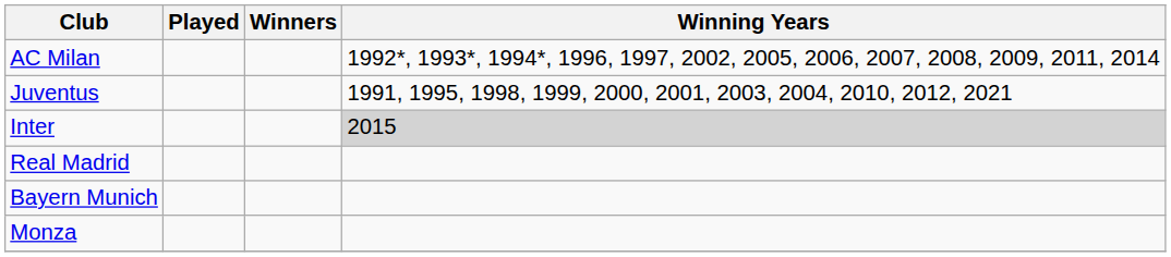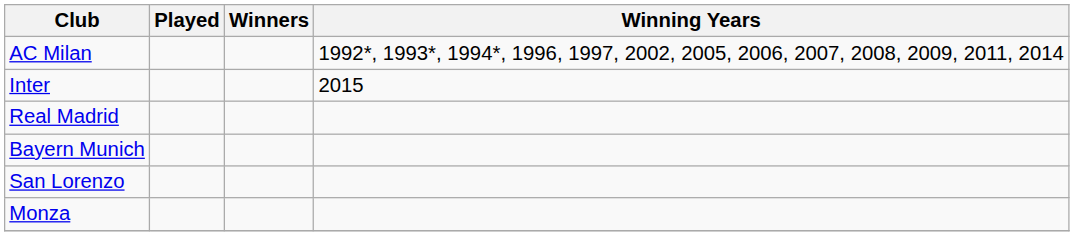 <table class="wikitable">
 <tr>
 <th>Club</th>
 <th>Played</th>
 <th>Winners</th>
 <th>Winning Years</th>
 </tr>
 <tr>
 <td><a href='#'>AC Milan</a></td>
 <td></td>
 <td></td>
 <td>1992*, 1993*, 1994*, 1996, 1997, 2002, 2005, 2006, 2007, 2008, 2009, 2011, 2014</td>
 </tr>
 <tr>
-<td><a href='#'>Juventus</a></td>
-<td></td>
-<td></td>
-<td>1991, 1995, 1998, 1999, 2000, 2001, 2003, 2004, 2010, 2012, 2021</td>
-</tr>
-<tr>
 <td><a href='#'>Inter</a></td>
 <td></td>
 <td></td>
-<td style="background: lightgrey;">2015</td>
+<td>2015</td>
 </tr>
 <tr>
 <td><a href='#'>Real Madrid</a></td>
 <td></td>
 <td></td>
 <td></td>
 </tr>
 <tr>
 <td><a href='#'>Bayern Munich</a></td>
 <td></td>
 <td></td>
 <td></td>
 </tr>
 <tr>
+<td><a href='#'>San Lorenzo</a></td>
+<td></td>
+<td></td>
+<td></td>
+</tr>
+<tr>
 <td><a href='#'>Monza</a></td>
 <td></td>
 <td></td>
 <td></td>
 </tr>
 <tr>
 </tr>
 </table>
